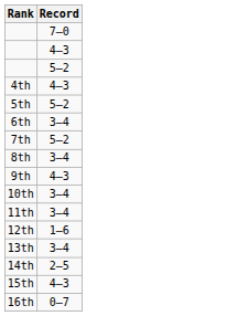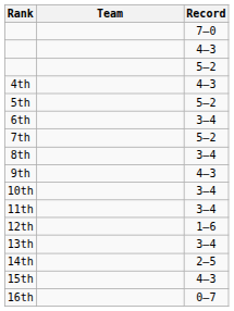 <table class=wikitable style="text-align:center;">
 <tr>
 <th>Rank</th>
+<th width=170>Team</th>
 <th>Record</th>
 </tr>
 <tr>
 <td></td>
+<td align=left></td>
 <td>7–0</td>
 </tr>
 <tr>
 <td></td>
+<td align=left></td>
 <td>4–3</td>
 </tr>
 <tr>
 <td></td>
+<td align=left></td>
 <td>5–2</td>
 </tr>
 <tr>
 <td>4th</td>
+<td align=left></td>
 <td>4–3</td>
 </tr>
 <tr>
 <td>5th</td>
+<td align=left></td>
 <td>5–2</td>
 </tr>
 <tr>
 <td>6th</td>
+<td align=left></td>
 <td>3–4</td>
 </tr>
 <tr>
 <td>7th</td>
+<td align=left></td>
 <td>5–2</td>
 </tr>
 <tr>
 <td>8th</td>
+<td align=left></td>
 <td>3–4</td>
 </tr>
 <tr>
 <td>9th</td>
+<td align=left></td>
 <td>4–3</td>
 </tr>
 <tr>
 <td>10th</td>
+<td align=left></td>
 <td>3–4</td>
 </tr>
 <tr>
 <td>11th</td>
+<td align=left></td>
 <td>3–4</td>
 </tr>
 <tr>
 <td>12th</td>
+<td align=left></td>
 <td>1–6</td>
 </tr>
 <tr>
 <td>13th</td>
+<td align=left></td>
 <td>3–4</td>
 </tr>
 <tr>
 <td>14th</td>
+<td align=left></td>
 <td>2–5</td>
 </tr>
 <tr>
 <td>15th</td>
+<td align=left></td>
 <td>4–3</td>
 </tr>
 <tr>
 <td>16th</td>
+<td align=left></td>
 <td>0–7</td>
 </tr>
 </table>
